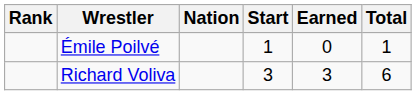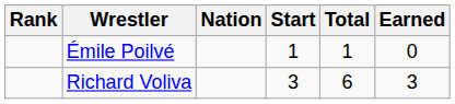 <table class="wikitable sortable" style="text-align:center;">
 <tr>
 <th>Rank</th>
 <th>Wrestler</th>
 <th>Nation</th>
 <th>Start</th>
+<th>Total</th>
 <th>Earned</th>
-<th>Total</th>
 </tr>
 <tr>
 <td></td>
 <td align=left><a href='#'>Émile Poilvé</a></td>
 <td align=left></td>
 <td>1</td>
+<td>1</td>
 <td>0</td>
-<td>1</td>
 </tr>
 <tr>
 <td></td>
 <td align=left><a href='#'>Richard Voliva</a></td>
 <td align=left></td>
 <td>3</td>
+<td>6</td>
 <td>3</td>
-<td>6</td>
 </tr>
 </table>
